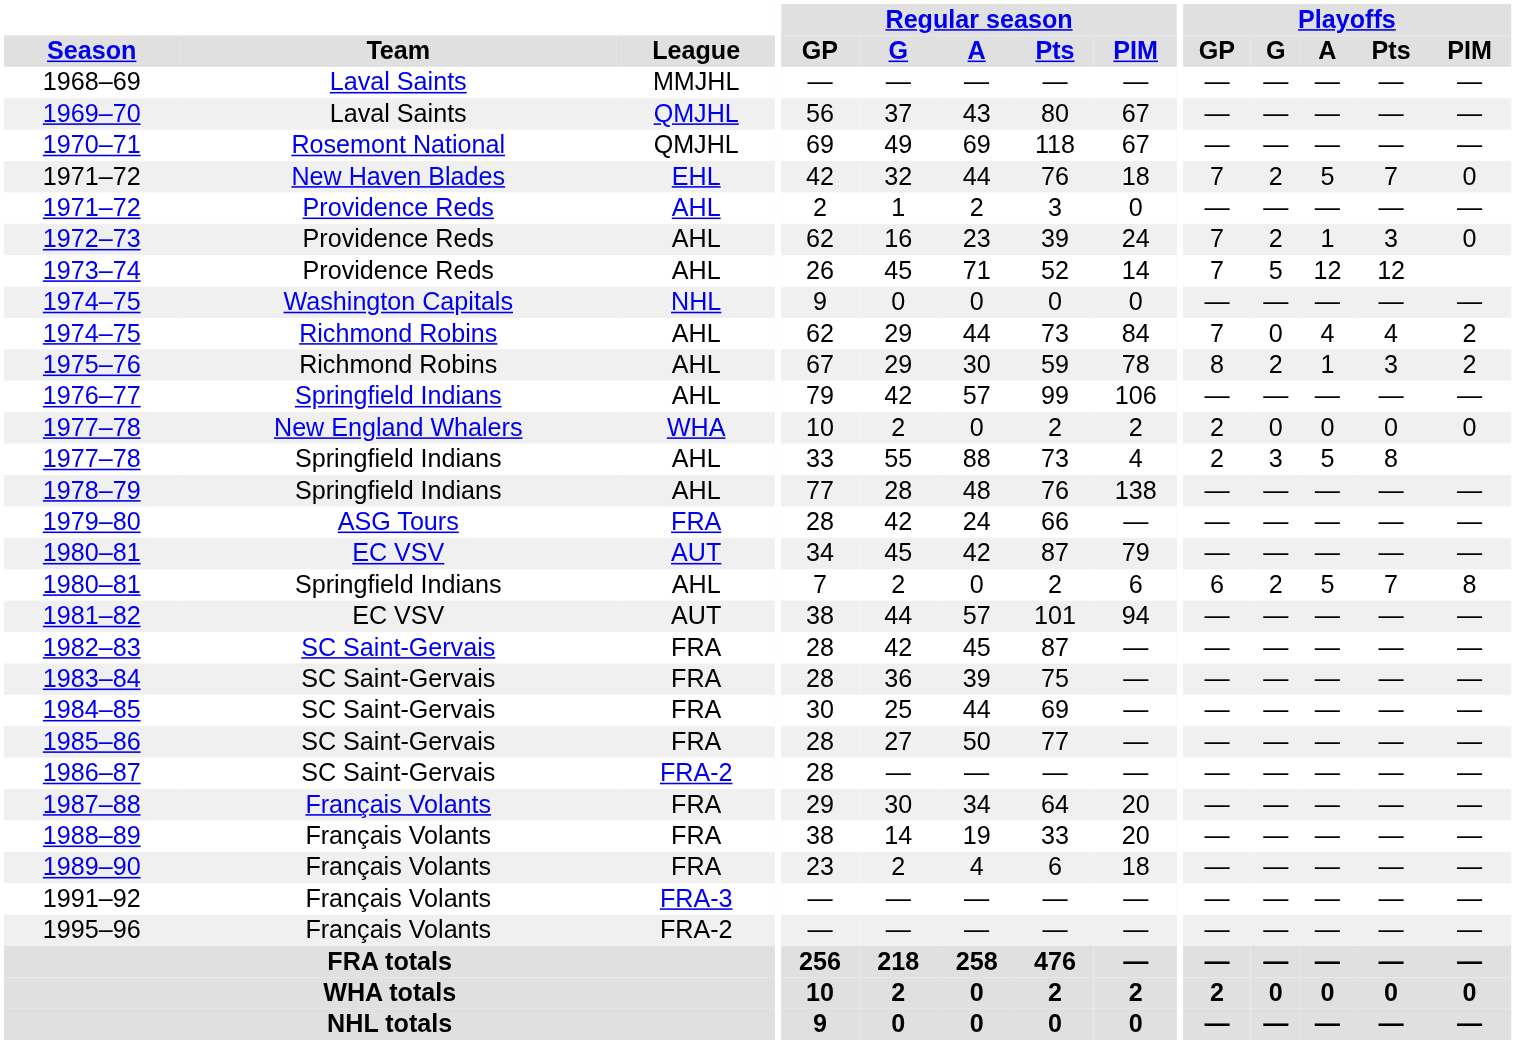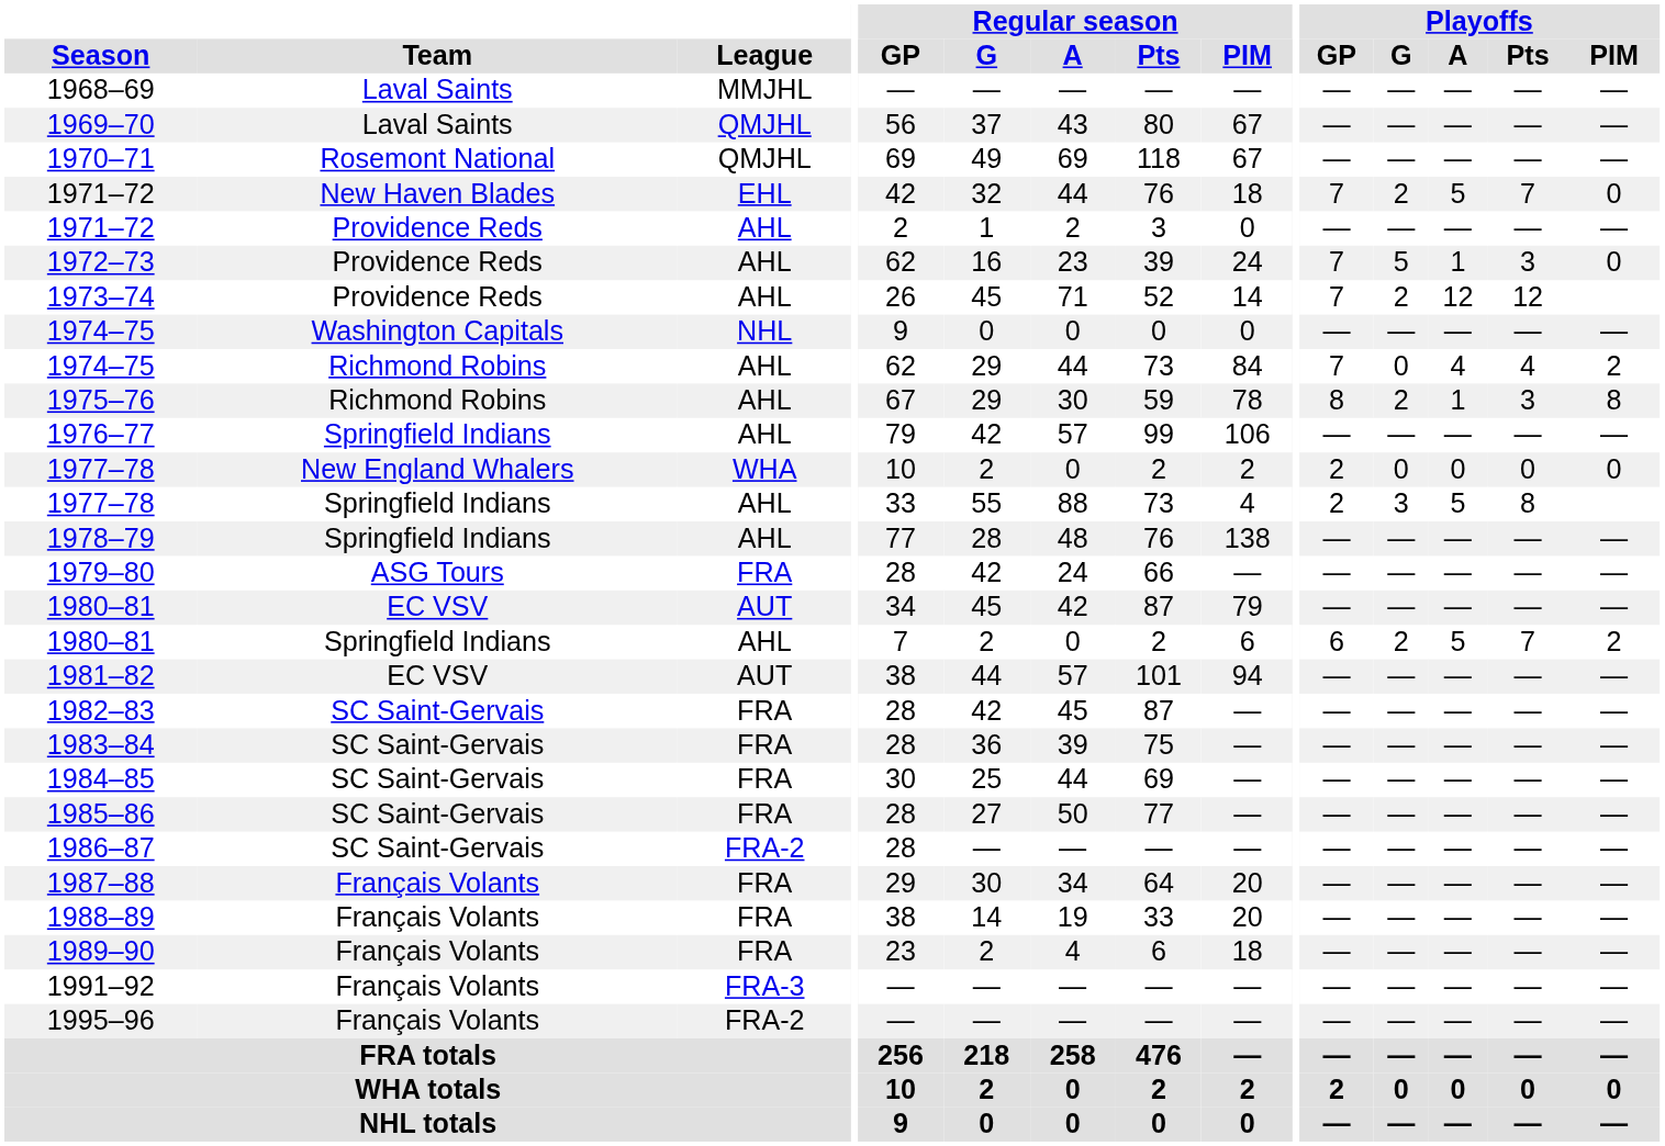 <table border="0" cellpadding="1" cellspacing="0" style="text-align:center; width:60em">
 <tr bgcolor="#e0e0e0">
 <th colspan="3" bgcolor="#ffffff"></th>
 <th rowspan="100" bgcolor="#ffffff"></th>
 <th colspan="5"><a href='#'>Regular season</a></th>
 <th rowspan="100" bgcolor="#ffffff"></th>
 <th colspan="5"><a href='#'>Playoffs</a></th>
 </tr>
 <tr bgcolor="#e0e0e0">
 <th><a href='#'>Season</a></th>
 <th>Team</th>
 <th>League</th>
 <th>GP</th>
 <th><a href='#'>G</a></th>
 <th><a href='#'>A</a></th>
 <th><a href='#'>Pts</a></th>
 <th><a href='#'>PIM</a></th>
 <th>GP</th>
 <th>G</th>
 <th>A</th>
 <th>Pts</th>
 <th>PIM</th>
 </tr>
 <tr>
 <td>1968–69</td>
 <td><a href='#'>Laval Saints</a></td>
 <td>MMJHL</td>
 <td>—</td>
 <td>—</td>
 <td>—</td>
 <td>—</td>
 <td>—</td>
 <td>—</td>
 <td>—</td>
 <td>—</td>
 <td>—</td>
 <td>—</td>
 </tr>
 <tr bgcolor="#f0f0f0">
 <td><a href='#'>1969–70</a></td>
 <td>Laval Saints</td>
 <td><a href='#'>QMJHL</a></td>
 <td>56</td>
 <td>37</td>
 <td>43</td>
 <td>80</td>
 <td>67</td>
 <td>—</td>
 <td>—</td>
 <td>—</td>
 <td>—</td>
 <td>—</td>
 </tr>
 <tr>
 <td><a href='#'>1970–71</a></td>
 <td><a href='#'>Rosemont National</a></td>
 <td>QMJHL</td>
 <td>69</td>
 <td>49</td>
 <td>69</td>
 <td>118</td>
 <td>67</td>
 <td>—</td>
 <td>—</td>
 <td>—</td>
 <td>—</td>
 <td>—</td>
 </tr>
 <tr bgcolor="#f0f0f0">
 <td>1971–72</td>
 <td><a href='#'>New Haven Blades</a></td>
 <td><a href='#'>EHL</a></td>
 <td>42</td>
 <td>32</td>
 <td>44</td>
 <td>76</td>
 <td>18</td>
 <td>7</td>
 <td>2</td>
 <td>5</td>
 <td>7</td>
 <td>0</td>
 </tr>
 <tr>
 <td><a href='#'>1971–72</a></td>
 <td><a href='#'>Providence Reds</a></td>
 <td><a href='#'>AHL</a></td>
 <td>2</td>
 <td>1</td>
 <td>2</td>
 <td>3</td>
 <td>0</td>
 <td>—</td>
 <td>—</td>
 <td>—</td>
 <td>—</td>
 <td>—</td>
 </tr>
 <tr bgcolor="#f0f0f0">
 <td><a href='#'>1972–73</a></td>
 <td>Providence Reds</td>
 <td>AHL</td>
 <td>62</td>
 <td>16</td>
 <td>23</td>
 <td>39</td>
 <td>24</td>
 <td>7</td>
-<td>2</td>
+<td>5</td>
 <td>1</td>
 <td>3</td>
 <td>0</td>
 </tr>
 <tr>
 <td><a href='#'>1973–74</a></td>
 <td>Providence Reds</td>
 <td>AHL</td>
 <td 72>26</td>
 <td>45</td>
 <td>71</td>
 <td>52</td>
 <td>14</td>
 <td>7</td>
-<td>5</td>
+<td>2</td>
 <td>12</td>
 <td>12</td>
 </tr>
 <tr bgcolor="#f0f0f0">
 <td><a href='#'>1974–75</a></td>
 <td><a href='#'>Washington Capitals</a></td>
 <td><a href='#'>NHL</a></td>
 <td>9</td>
 <td>0</td>
 <td>0</td>
 <td>0</td>
 <td>0</td>
 <td>—</td>
 <td>—</td>
 <td>—</td>
 <td>—</td>
 <td>—</td>
 </tr>
 <tr>
 <td><a href='#'>1974–75</a></td>
 <td><a href='#'>Richmond Robins</a></td>
 <td>AHL</td>
 <td>62</td>
 <td>29</td>
 <td>44</td>
 <td>73</td>
 <td>84</td>
 <td>7</td>
 <td>0</td>
 <td>4</td>
 <td>4</td>
 <td>2</td>
 </tr>
 <tr bgcolor="#f0f0f0">
 <td><a href='#'>1975–76</a></td>
 <td>Richmond Robins</td>
 <td>AHL</td>
 <td>67</td>
 <td>29</td>
 <td>30</td>
 <td>59</td>
 <td>78</td>
 <td>8</td>
 <td>2</td>
 <td>1</td>
 <td>3</td>
-<td>2</td>
+<td>8</td>
 </tr>
 <tr>
 <td><a href='#'>1976–77</a></td>
 <td><a href='#'>Springfield Indians</a></td>
 <td>AHL</td>
 <td>79</td>
 <td>42</td>
 <td>57</td>
 <td>99</td>
 <td>106</td>
 <td>—</td>
 <td>—</td>
 <td>—</td>
 <td>—</td>
 <td>—</td>
 </tr>
 <tr bgcolor="#f0f0f0">
 <td><a href='#'>1977–78</a></td>
 <td><a href='#'>New England Whalers</a></td>
 <td><a href='#'>WHA</a></td>
 <td>10</td>
 <td>2</td>
 <td>0</td>
 <td>2</td>
 <td>2</td>
 <td>2</td>
 <td>0</td>
 <td>0</td>
 <td>0</td>
 <td>0</td>
 </tr>
 <tr>
 <td><a href='#'>1977–78</a></td>
 <td>Springfield Indians</td>
 <td>AHL</td>
 <td 67>33</td>
 <td>55</td>
 <td>88</td>
 <td>73</td>
 <td>4</td>
 <td>2</td>
 <td>3</td>
 <td>5</td>
 <td>8</td>
 </tr>
 <tr bgcolor="#f0f0f0">
 <td><a href='#'>1978–79</a></td>
 <td>Springfield Indians</td>
 <td>AHL</td>
 <td>77</td>
 <td>28</td>
 <td>48</td>
 <td>76</td>
 <td>138</td>
 <td>—</td>
 <td>—</td>
 <td>—</td>
 <td>—</td>
 <td>—</td>
 </tr>
 <tr>
 <td><a href='#'>1979–80</a></td>
 <td><a href='#'>ASG Tours</a></td>
 <td><a href='#'>FRA</a></td>
 <td>28</td>
 <td>42</td>
 <td>24</td>
 <td>66</td>
 <td>—</td>
 <td>—</td>
 <td>—</td>
 <td>—</td>
 <td>—</td>
 <td>—</td>
 </tr>
 <tr bgcolor="#f0f0f0">
 <td><a href='#'>1980–81</a></td>
 <td><a href='#'>EC VSV</a></td>
 <td><a href='#'>AUT</a></td>
 <td>34</td>
 <td>45</td>
 <td>42</td>
 <td>87</td>
 <td>79</td>
 <td>—</td>
 <td>—</td>
 <td>—</td>
 <td>—</td>
 <td>—</td>
 </tr>
 <tr>
 <td><a href='#'>1980–81</a></td>
 <td>Springfield Indians</td>
 <td>AHL</td>
 <td>7</td>
 <td>2</td>
 <td>0</td>
 <td>2</td>
 <td>6</td>
 <td>6</td>
 <td>2</td>
 <td>5</td>
 <td>7</td>
-<td>8</td>
+<td>2</td>
 </tr>
 <tr bgcolor="#f0f0f0">
 <td><a href='#'>1981–82</a></td>
 <td>EC VSV</td>
 <td>AUT</td>
 <td>38</td>
 <td>44</td>
 <td>57</td>
 <td>101</td>
 <td>94</td>
 <td>—</td>
 <td>—</td>
 <td>—</td>
 <td>—</td>
 <td>—</td>
 </tr>
 <tr>
 <td><a href='#'>1982–83</a></td>
 <td><a href='#'>SC Saint-Gervais</a></td>
 <td>FRA</td>
 <td>28</td>
 <td>42</td>
 <td>45</td>
 <td>87</td>
 <td>—</td>
 <td>—</td>
 <td>—</td>
 <td>—</td>
 <td>—</td>
 <td>—</td>
 </tr>
 <tr bgcolor="#f0f0f0">
 <td><a href='#'>1983–84</a></td>
 <td>SC Saint-Gervais</td>
 <td>FRA</td>
 <td>28</td>
 <td>36</td>
 <td>39</td>
 <td>75</td>
 <td>—</td>
 <td>—</td>
 <td>—</td>
 <td>—</td>
 <td>—</td>
 <td>—</td>
 </tr>
 <tr>
 <td><a href='#'>1984–85</a></td>
 <td>SC Saint-Gervais</td>
 <td>FRA</td>
 <td>30</td>
 <td>25</td>
 <td>44</td>
 <td>69</td>
 <td>—</td>
 <td>—</td>
 <td>—</td>
 <td>—</td>
 <td>—</td>
 <td>—</td>
 </tr>
 <tr bgcolor="#f0f0f0">
 <td><a href='#'>1985–86</a></td>
 <td>SC Saint-Gervais</td>
 <td>FRA</td>
 <td>28</td>
 <td>27</td>
 <td>50</td>
 <td>77</td>
 <td>—</td>
 <td>—</td>
 <td>—</td>
 <td>—</td>
 <td>—</td>
 <td>—</td>
 </tr>
 <tr>
 <td><a href='#'>1986–87</a></td>
 <td>SC Saint-Gervais</td>
 <td><a href='#'>FRA-2</a></td>
 <td>28</td>
 <td>—</td>
 <td>—</td>
 <td>—</td>
 <td>—</td>
 <td>—</td>
 <td>—</td>
 <td>—</td>
 <td>—</td>
 <td>—</td>
 </tr>
 <tr bgcolor="#f0f0f0">
 <td><a href='#'>1987–88</a></td>
 <td><a href='#'>Français Volants</a></td>
 <td>FRA</td>
 <td>29</td>
 <td>30</td>
 <td>34</td>
 <td>64</td>
 <td>20</td>
 <td>—</td>
 <td>—</td>
 <td>—</td>
 <td>—</td>
 <td>—</td>
 </tr>
 <tr>
 <td><a href='#'>1988–89</a></td>
 <td>Français Volants</td>
 <td>FRA</td>
 <td>38</td>
 <td>14</td>
 <td>19</td>
 <td>33</td>
 <td>20</td>
 <td>—</td>
 <td>—</td>
 <td>—</td>
 <td>—</td>
 <td>—</td>
 </tr>
 <tr bgcolor="#f0f0f0">
 <td><a href='#'>1989–90</a></td>
 <td>Français Volants</td>
 <td>FRA</td>
 <td>23</td>
 <td>2</td>
 <td>4</td>
 <td>6</td>
 <td>18</td>
 <td>—</td>
 <td>—</td>
 <td>—</td>
 <td>—</td>
 <td>—</td>
 </tr>
 <tr>
 <td>1991–92</td>
 <td>Français Volants</td>
 <td><a href='#'>FRA-3</a></td>
 <td>—</td>
 <td>—</td>
 <td>—</td>
 <td>—</td>
 <td>—</td>
 <td>—</td>
 <td>—</td>
 <td>—</td>
 <td>—</td>
 <td>—</td>
 </tr>
 <tr bgcolor="#f0f0f0">
 <td>1995–96</td>
 <td>Français Volants</td>
 <td>FRA-2</td>
 <td>—</td>
 <td>—</td>
 <td>—</td>
 <td>—</td>
 <td>—</td>
 <td>—</td>
 <td>—</td>
 <td>—</td>
 <td>—</td>
 <td>—</td>
 </tr>
 <tr bgcolor="#e0e0e0">
 <th colspan="3">FRA totals</th>
 <th>256</th>
 <th>218</th>
 <th>258</th>
 <th>476</th>
 <th>—</th>
 <th>—</th>
 <th>—</th>
 <th>—</th>
 <th>—</th>
 <th>—</th>
 </tr>
 <tr bgcolor="#e0e0e0">
 <th colspan="3">WHA totals</th>
 <th>10</th>
 <th>2</th>
 <th>0</th>
 <th>2</th>
 <th>2</th>
 <th>2</th>
 <th>0</th>
 <th>0</th>
 <th>0</th>
 <th>0</th>
 </tr>
 <tr bgcolor="#e0e0e0">
 <th colspan="3">NHL totals</th>
 <th>9</th>
 <th>0</th>
 <th>0</th>
 <th>0</th>
 <th>0</th>
 <th>—</th>
 <th>—</th>
 <th>—</th>
 <th>—</th>
 <th>—</th>
 </tr>
 </table>
